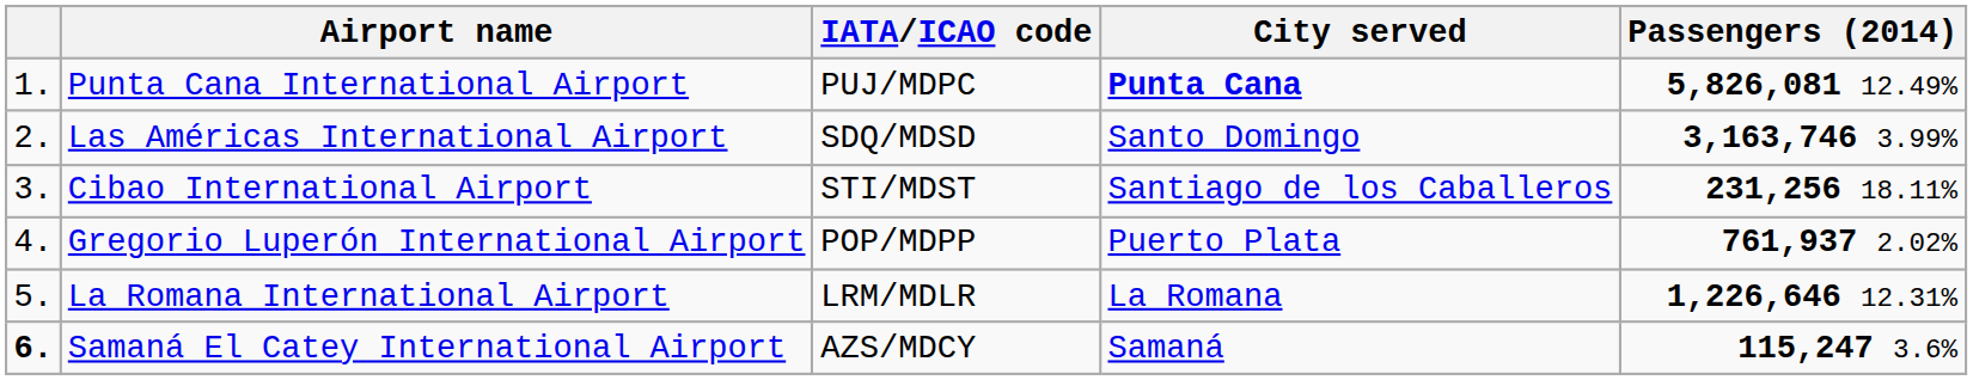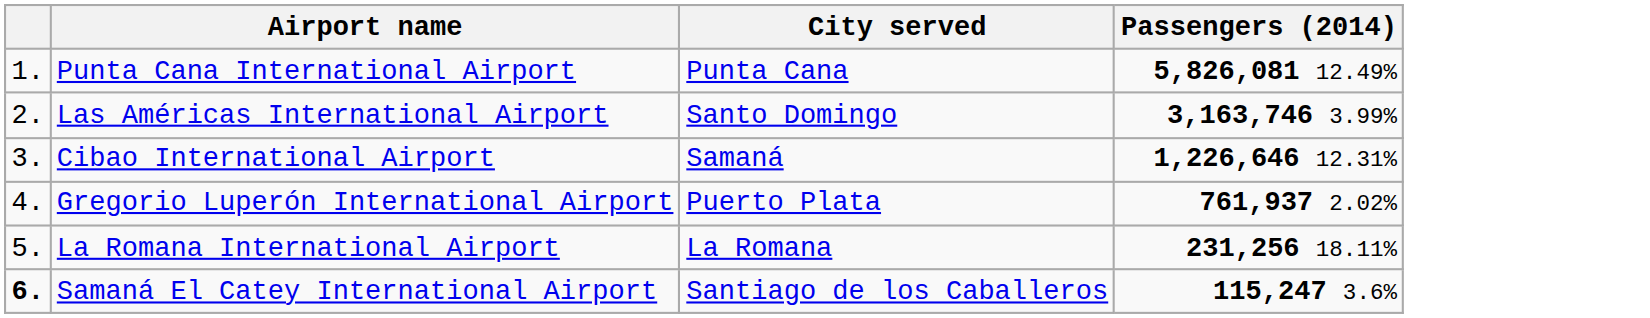 <table class="wikitable sortable">
 <tr>
 <th></th>
 <th>Airport name</th>
-<th><a href='#'>IATA</a>/<a href='#'>ICAO</a> code</th>
 <th>City served</th>
 <th>Passengers (2014)</th>
 </tr>
 <tr>
 <td>1.</td>
 <td><a href='#'>Punta Cana International Airport</a></td>
-<td>PUJ/MDPC</td>
-<td><strong><a href='#'>Punta Cana</a></strong></td>
+<td><a href='#'>Punta Cana</a></td>
 <td align=right><strong>5,826,081</strong> <small> 12.49%</small></td>
 </tr>
 <tr>
 <td>2.</td>
 <td><a href='#'>Las Américas International Airport</a></td>
-<td>SDQ/MDSD</td>
 <td><a href='#'>Santo Domingo</a></td>
 <td align=right><strong>3,163,746</strong> <small> 3.99%</small></td>
 </tr>
 <tr>
 <td>3.</td>
 <td><a href='#'>Cibao International Airport</a></td>
-<td>STI/MDST</td>
-<td><a href='#'>Santiago de los Caballeros</a></td>
-<td align=right><strong>231,256</strong> <small> 18.11%</small></td>
+<td><a href='#'>Samaná</a></td>
+<td align=right><strong>1,226,646</strong> <small> 12.31%</small></td>
 </tr>
 <tr>
 <td>4.</td>
 <td><a href='#'>Gregorio Luperón International Airport</a></td>
-<td>POP/MDPP</td>
 <td><a href='#'>Puerto Plata</a></td>
 <td align=right><strong>761,937</strong> <small> 2.02%</small></td>
 </tr>
 <tr>
 <td>5.</td>
 <td><a href='#'>La Romana International Airport</a></td>
-<td>LRM/MDLR</td>
 <td><a href='#'>La Romana</a></td>
-<td align=right><strong>1,226,646</strong> <small> 12.31%</small></td>
+<td align=right><strong>231,256</strong> <small> 18.11%</small></td>
 </tr>
 <tr>
 <td><strong>6.</strong></td>
 <td><a href='#'>Samaná El Catey International Airport</a></td>
-<td>AZS/MDCY</td>
-<td><a href='#'>Samaná</a></td>
+<td><a href='#'>Santiago de los Caballeros</a></td>
 <td align=right><strong>115,247</strong> <small> 3.6%</small></td>
 </tr>
 </table>
